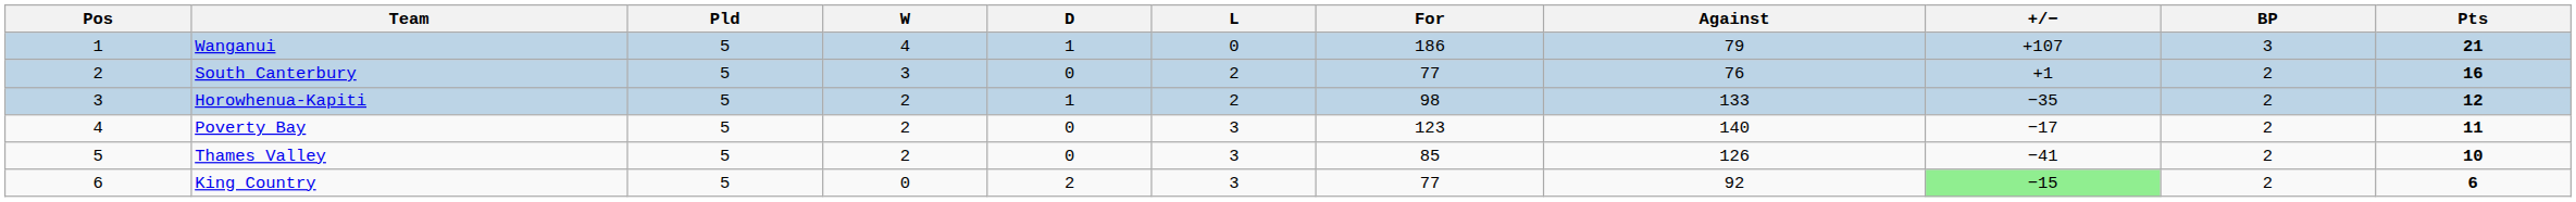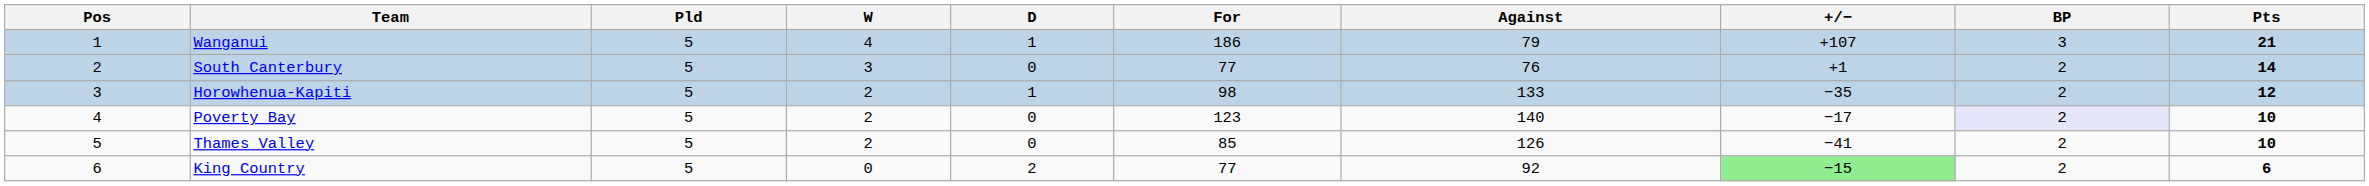 <table class="wikitable" style="text-align:center;width:100%">
 <tr>
 <th style="width:20px" abbr="Position">Pos</th>
 <th style="width:17%">Team</th>
 <th style="width:25px" abbr="Played">Pld</th>
 <th style="width:20px" abbr="Won">W</th>
 <th style="width:20px" abbr="Drawn">D</th>
-<th style="width:20px" abbr="Lost">L</th>
 <th style="width:30px" abbr="Points for">For</th>
 <th style="width:30px" abbr="Points against">Against</th>
 <th style="width:30px" abbr="Points difference">+/−</th>
 <th style="width:28px" abbr="Bonus Points">BP</th>
 <th style="width:25px" abbr="Points">Pts</th>
 </tr>
 <tr style="background:#bcd4e6">
 <td>1</td>
 <td align="left"><a href='#'>Wanganui</a></td>
 <td>5</td>
 <td>4</td>
 <td>1</td>
-<td>0</td>
 <td>186</td>
 <td>79</td>
 <td>+107</td>
 <td>3</td>
 <td><strong>21</strong></td>
 </tr>
 <tr style="background:#bcd4e6">
 <td>2</td>
 <td align="left"><a href='#'>South Canterbury</a></td>
 <td>5</td>
 <td>3</td>
 <td>0</td>
-<td>2</td>
 <td>77</td>
 <td>76</td>
 <td>+1</td>
 <td>2</td>
-<td><strong>16</strong></td>
+<td><strong>14</strong></td>
 </tr>
 <tr style="background:#bcd4e6">
 <td>3</td>
 <td align="left"><a href='#'>Horowhenua-Kapiti</a></td>
 <td>5</td>
 <td>2</td>
 <td>1</td>
-<td>2</td>
 <td>98</td>
 <td>133</td>
 <td>−35</td>
 <td>2</td>
 <td><strong>12</strong></td>
 </tr>
 <tr>
 <td>4</td>
 <td align="left"><a href='#'>Poverty Bay</a></td>
 <td>5</td>
 <td>2</td>
 <td>0</td>
-<td>3</td>
 <td>123</td>
 <td>140</td>
 <td>−17</td>
-<td>2</td>
-<td><strong>11</strong></td>
+<td style="background: lavender;">2</td>
+<td><strong>10</strong></td>
 </tr>
 <tr>
 <td>5</td>
 <td align="left"><a href='#'>Thames Valley</a></td>
 <td>5</td>
 <td>2</td>
 <td>0</td>
-<td>3</td>
 <td>85</td>
 <td>126</td>
 <td>−41</td>
 <td>2</td>
 <td><strong>10</strong></td>
 </tr>
 <tr>
 <td>6</td>
 <td align="left"><a href='#'>King Country</a></td>
 <td>5</td>
 <td>0</td>
 <td>2</td>
-<td>3</td>
 <td>77</td>
 <td>92</td>
 <td style="background: lightgreen;">−15</td>
 <td>2</td>
 <td><strong>6</strong></td>
 </tr>
 </table>
